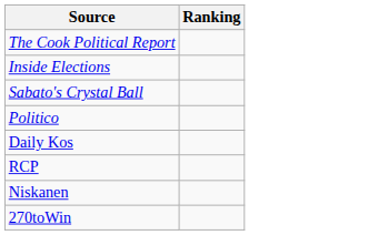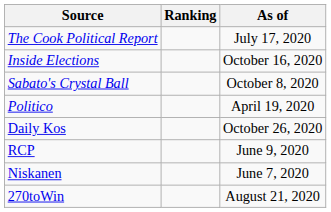 <table class="wikitable" style="text-align:center">
 <tr>
 <th>Source</th>
 <th>Ranking</th>
+<th>As of</th>
 </tr>
 <tr>
 <td align=left><em><a href='#'>The Cook Political Report</a></em></td>
 <td></td>
+<td>July 17, 2020</td>
 </tr>
 <tr>
 <td align=left><em><a href='#'>Inside Elections</a></em></td>
 <td></td>
+<td>October 16, 2020</td>
 </tr>
 <tr>
 <td align=left><em><a href='#'>Sabato's Crystal Ball</a></em></td>
 <td></td>
+<td>October 8, 2020</td>
 </tr>
 <tr>
 <td align="left"><em><a href='#'>Politico</a></em></td>
 <td></td>
+<td>April 19, 2020</td>
 </tr>
 <tr>
 <td align="left"><a href='#'>Daily Kos</a></td>
 <td></td>
+<td>October 26, 2020</td>
 </tr>
 <tr>
 <td align="left"><a href='#'>RCP</a></td>
 <td></td>
+<td>June 9, 2020</td>
 </tr>
 <tr>
 <td align="left"><a href='#'>Niskanen</a></td>
 <td></td>
+<td>June 7, 2020</td>
 </tr>
 <tr>
 <td align="left"><a href='#'>270toWin</a></td>
 <td></td>
+<td>August 21, 2020</td>
 </tr>
 </table>
